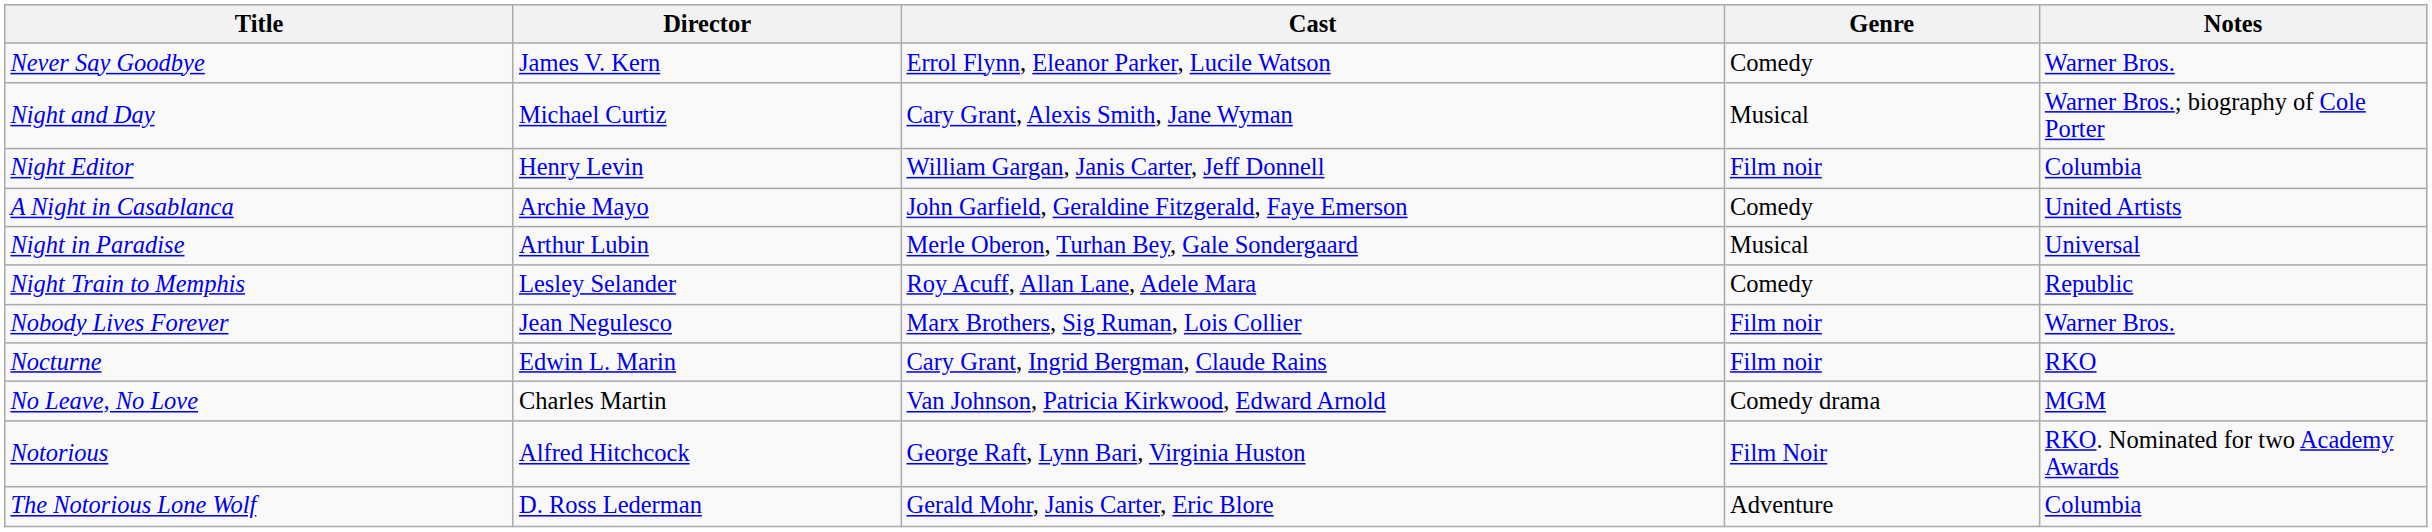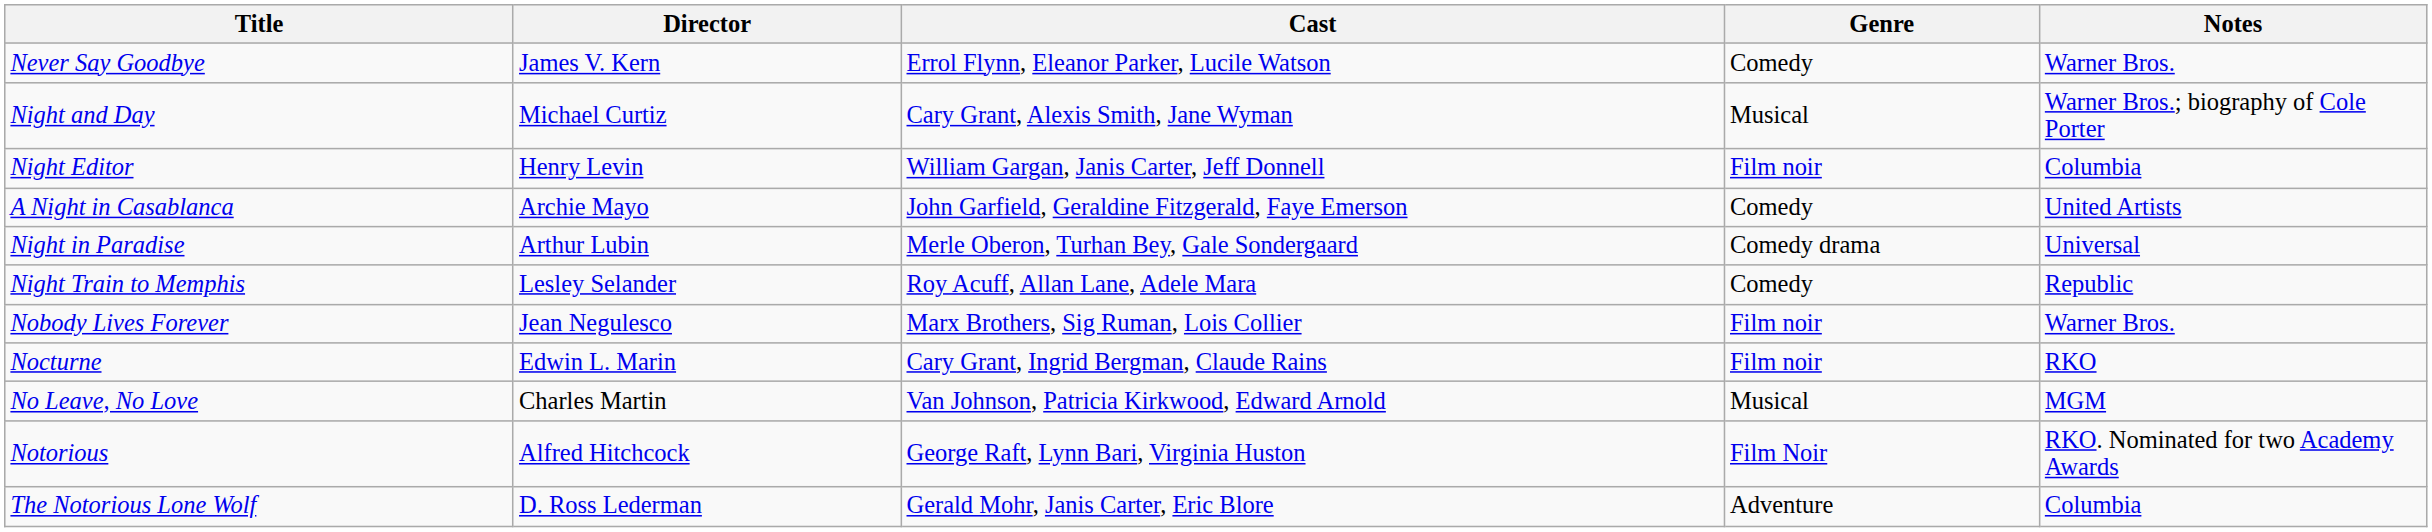 <table class="wikitable" style="width:100%;">
 <tr>
 <th style="width:21%;">Title</th>
 <th style="width:16%;">Director</th>
 <th style="width:34%;">Cast</th>
 <th style="width:13%;">Genre</th>
 <th style="width:16%;">Notes</th>
 </tr>
 <tr>
 <td><em><a href='#'>Never Say Goodbye</a></em></td>
 <td><a href='#'>James V. Kern</a></td>
 <td><a href='#'>Errol Flynn</a>, <a href='#'>Eleanor Parker</a>, <a href='#'>Lucile Watson</a></td>
 <td>Comedy</td>
 <td><a href='#'>Warner Bros.</a></td>
 </tr>
 <tr>
 <td><em><a href='#'>Night and Day</a></em></td>
 <td><a href='#'>Michael Curtiz</a></td>
 <td><a href='#'>Cary Grant</a>, <a href='#'>Alexis Smith</a>, <a href='#'>Jane Wyman</a></td>
 <td>Musical</td>
 <td><a href='#'>Warner Bros.</a>; biography of <a href='#'>Cole Porter</a></td>
 </tr>
 <tr>
 <td><em><a href='#'>Night Editor</a></em></td>
 <td><a href='#'>Henry Levin</a></td>
 <td><a href='#'>William Gargan</a>, <a href='#'>Janis Carter</a>, <a href='#'>Jeff Donnell</a></td>
 <td><a href='#'>Film noir</a></td>
 <td><a href='#'>Columbia</a></td>
 </tr>
 <tr>
 <td><em><a href='#'>A Night in Casablanca</a></em></td>
 <td><a href='#'>Archie Mayo</a></td>
 <td><a href='#'>John Garfield</a>, <a href='#'>Geraldine Fitzgerald</a>, <a href='#'>Faye Emerson</a></td>
 <td>Comedy</td>
 <td><a href='#'>United Artists</a></td>
 </tr>
 <tr>
 <td><em><a href='#'>Night in Paradise</a></em></td>
 <td><a href='#'>Arthur Lubin</a></td>
 <td><a href='#'>Merle Oberon</a>, <a href='#'>Turhan Bey</a>, <a href='#'>Gale Sondergaard</a></td>
-<td>Musical</td>
+<td>Comedy drama</td>
 <td><a href='#'>Universal</a></td>
 </tr>
 <tr>
 <td><em><a href='#'>Night Train to Memphis</a></em></td>
 <td><a href='#'>Lesley Selander</a></td>
 <td><a href='#'>Roy Acuff</a>, <a href='#'>Allan Lane</a>, <a href='#'>Adele Mara</a></td>
 <td>Comedy</td>
 <td><a href='#'>Republic</a></td>
 </tr>
 <tr>
 <td><em><a href='#'>Nobody Lives Forever</a></em></td>
 <td><a href='#'>Jean Negulesco</a></td>
 <td><a href='#'>Marx Brothers</a>, <a href='#'>Sig Ruman</a>, <a href='#'>Lois Collier</a></td>
 <td><a href='#'>Film noir</a></td>
 <td><a href='#'>Warner Bros.</a></td>
 </tr>
 <tr>
 <td><em><a href='#'>Nocturne</a></em></td>
 <td><a href='#'>Edwin L. Marin</a></td>
 <td><a href='#'>Cary Grant</a>, <a href='#'>Ingrid Bergman</a>, <a href='#'>Claude Rains</a></td>
 <td><a href='#'>Film noir</a></td>
 <td><a href='#'>RKO</a></td>
 </tr>
 <tr>
 <td><em><a href='#'>No Leave, No Love</a></em></td>
 <td>Charles Martin</td>
 <td><a href='#'>Van Johnson</a>, <a href='#'>Patricia Kirkwood</a>, <a href='#'>Edward Arnold</a></td>
-<td>Comedy drama</td>
+<td>Musical</td>
 <td><a href='#'>MGM</a></td>
 </tr>
 <tr>
 <td><em><a href='#'>Notorious</a></em></td>
 <td><a href='#'>Alfred Hitchcock</a></td>
 <td><a href='#'>George Raft</a>, <a href='#'>Lynn Bari</a>, <a href='#'>Virginia Huston</a></td>
 <td><a href='#'>Film Noir</a></td>
 <td><a href='#'>RKO</a>. Nominated for two <a href='#'>Academy Awards</a></td>
 </tr>
 <tr>
 <td><em><a href='#'>The Notorious Lone Wolf</a></em></td>
 <td><a href='#'>D. Ross Lederman</a></td>
 <td><a href='#'>Gerald Mohr</a>, <a href='#'>Janis Carter</a>, <a href='#'>Eric Blore</a></td>
 <td>Adventure</td>
 <td><a href='#'>Columbia</a></td>
 </tr>
 </table>
